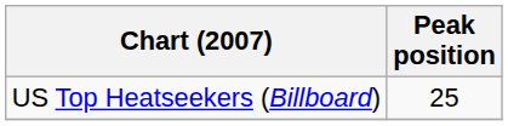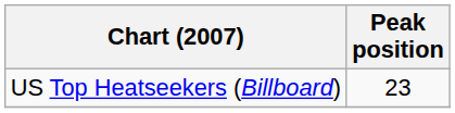 <table class="wikitable">
 <tr>
 <th>Chart (2007)</th>
 <th>Peak<br>position</th>
 </tr>
 <tr>
 <td>US <a href='#'>Top Heatseekers</a> (<em><a href='#'>Billboard</a></em>)</td>
-<td align="center">25</td>
+<td align="center">23</td>
 </tr>
 <tr>
 </tr>
 </table>
